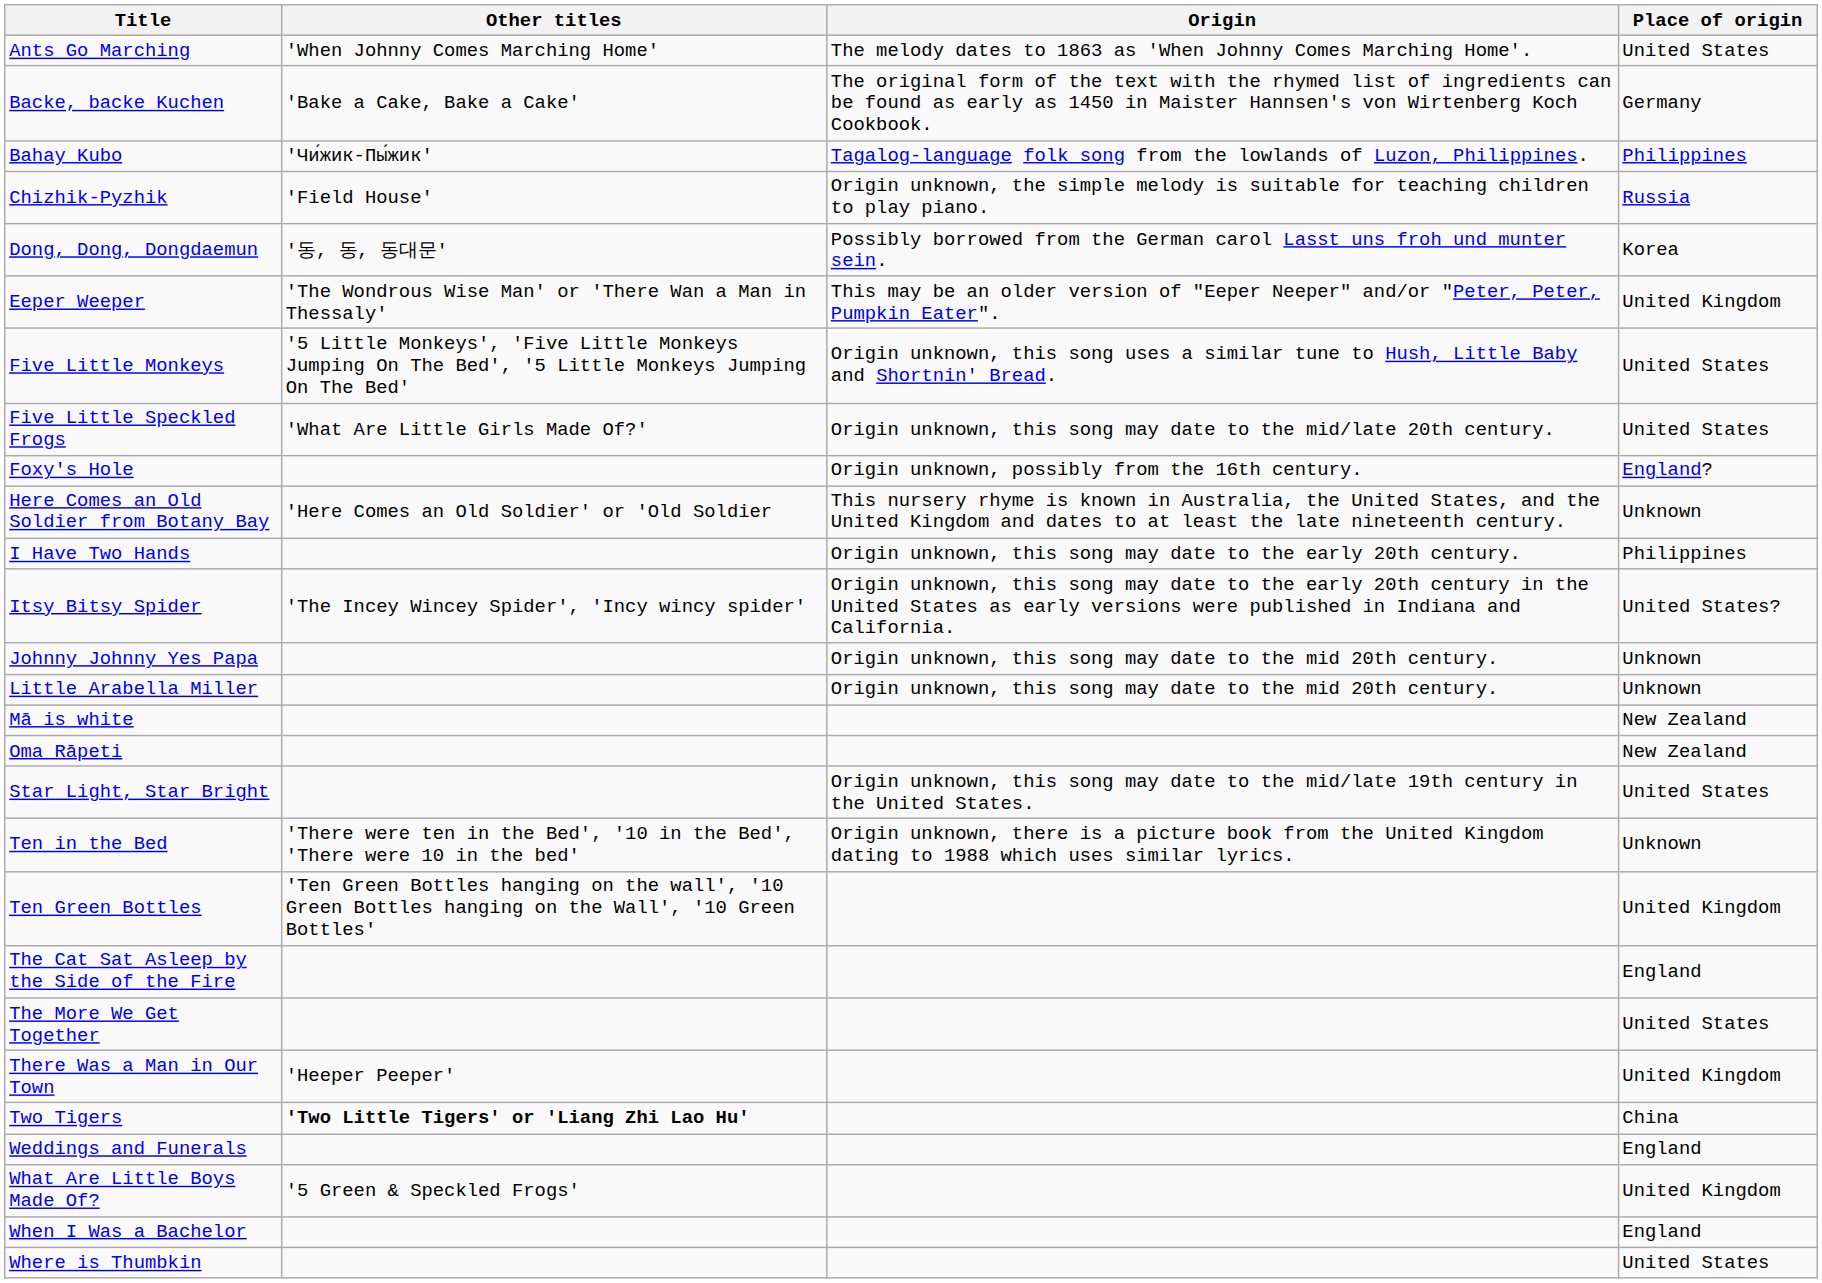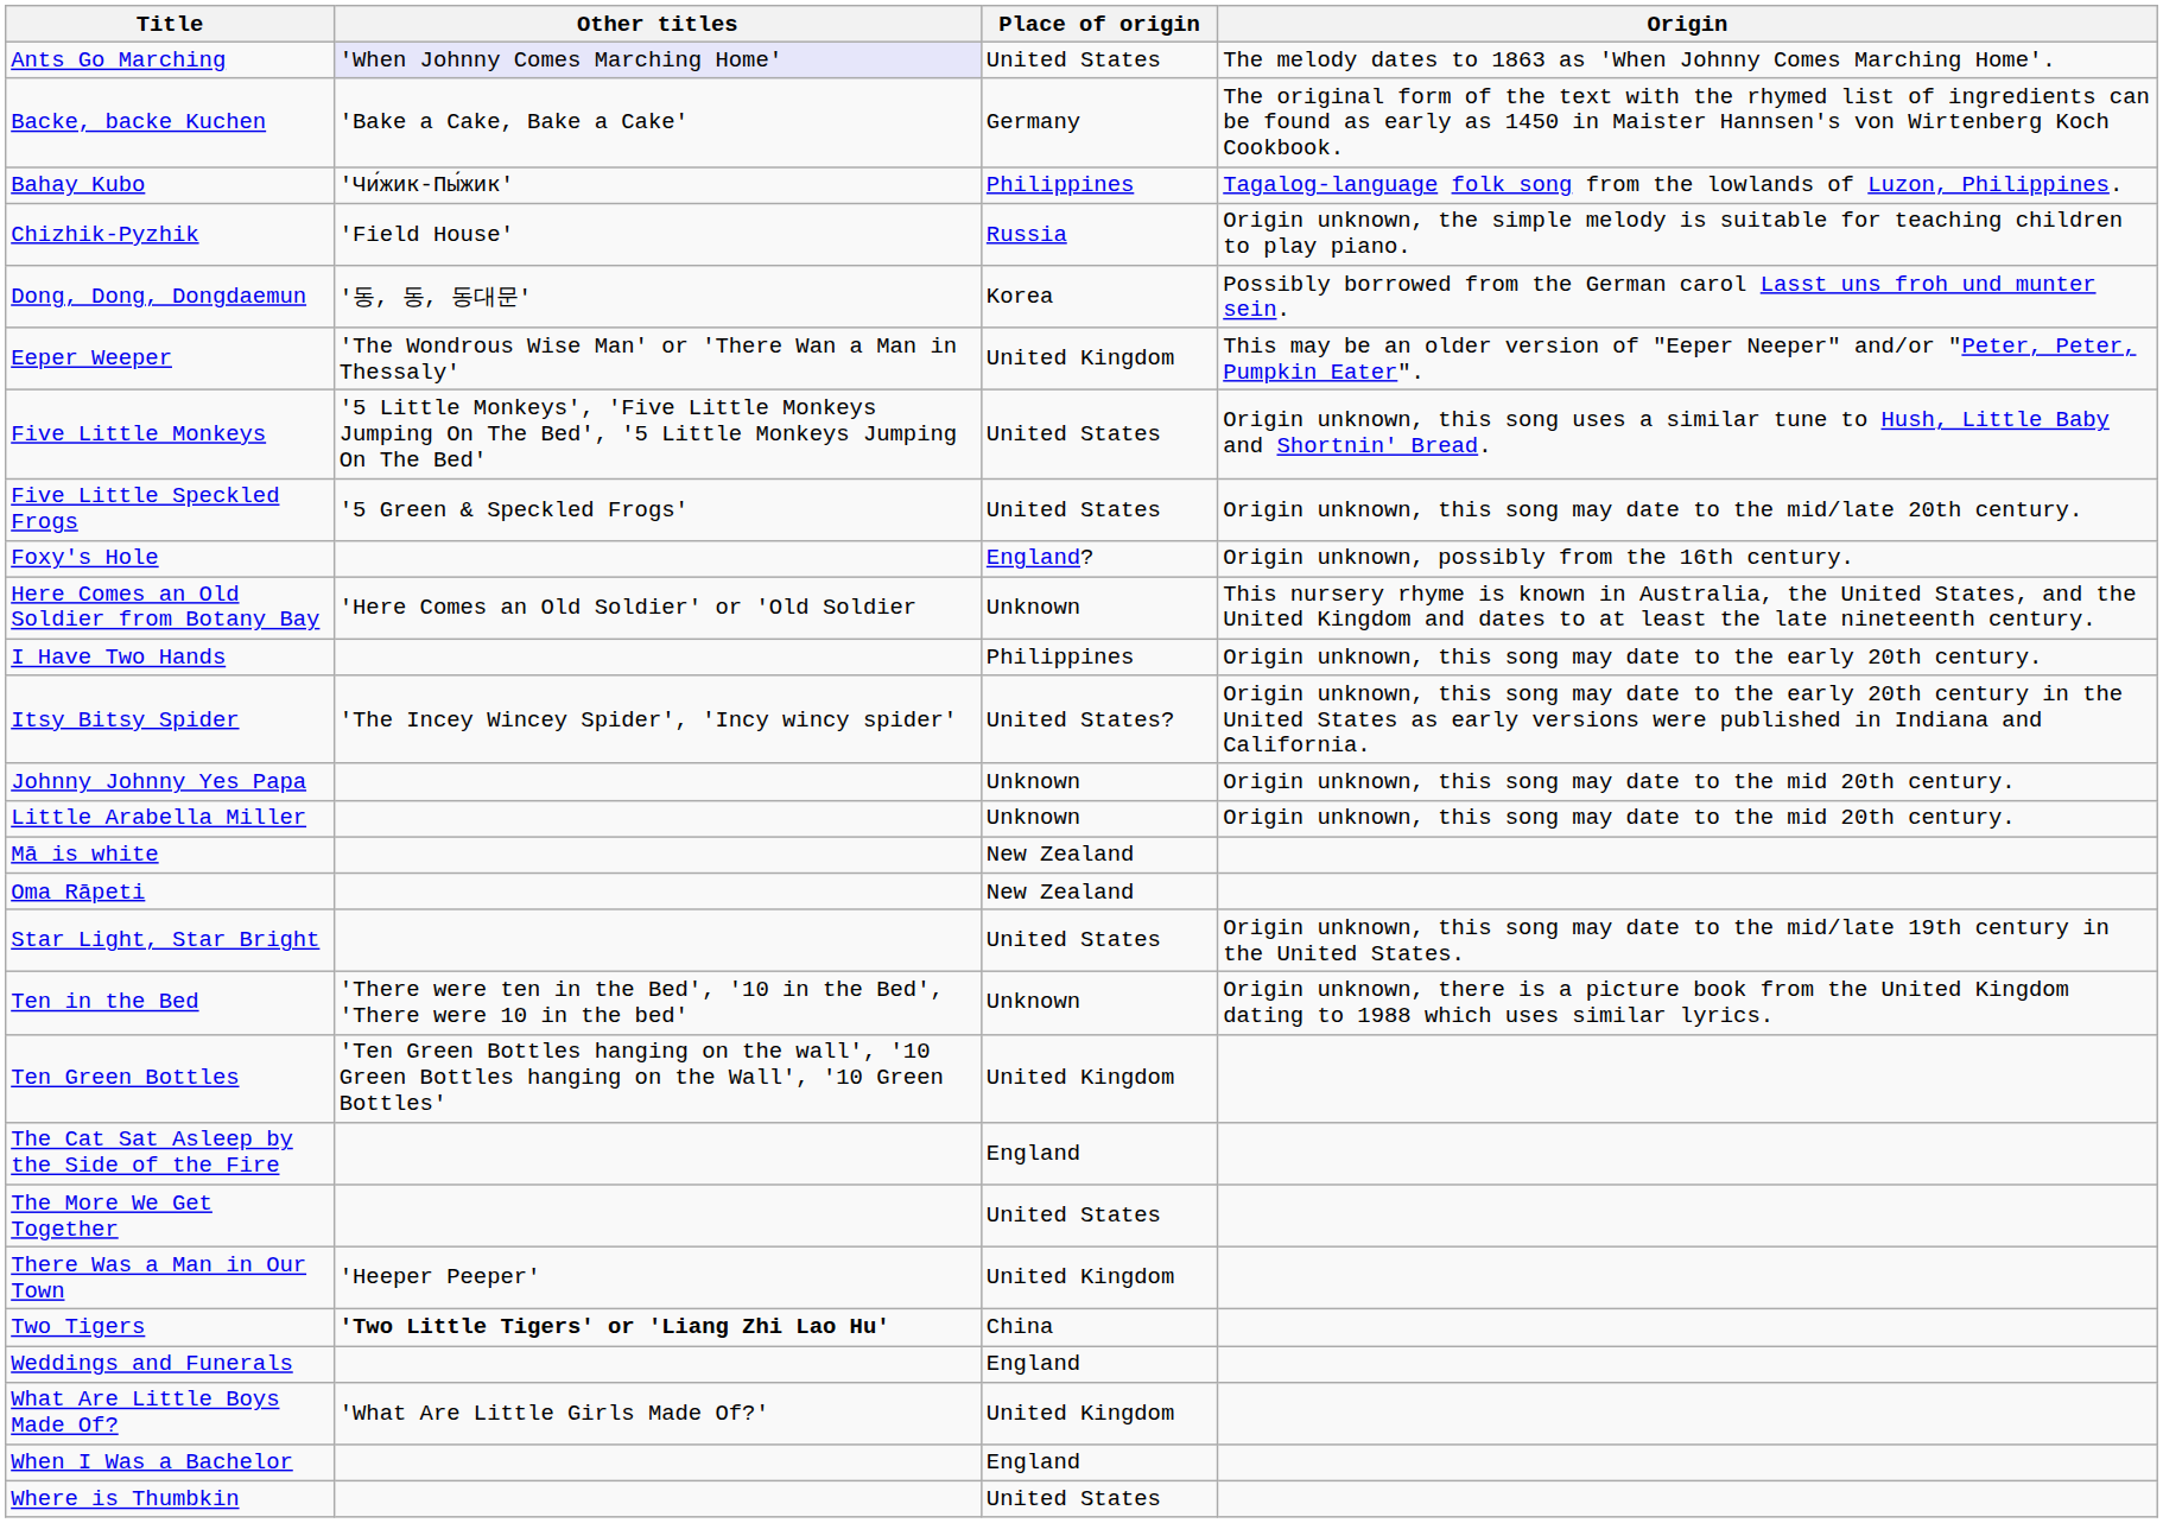 <table class="sortable wikitable">
 <tr>
 <th>Title</th>
 <th>Other titles</th>
+<th width=11%>Place of origin</th>
 <th class="unsortable">Origin</th>
-<th width=11%>Place of origin</th>
 </tr>
 <tr>
 <td><a href='#'>Ants Go Marching</a></td>
-<td>'When Johnny Comes Marching Home'</td>
+<td style="background: lavender;">'When Johnny Comes Marching Home'</td>
+<td>United States</td>
 <td>The melody dates to 1863 as 'When Johnny Comes Marching Home'.</td>
-<td>United States</td>
 </tr>
 <tr>
 <td><a href='#'>Backe, backe Kuchen</a></td>
 <td>'Bake a Cake, Bake a Cake'</td>
+<td>Germany</td>
 <td>The original form of the text with the rhymed list of ingredients can be found as early as 1450 in Maister Hannsen's von Wirtenberg Koch Cookbook.</td>
-<td>Germany</td>
 </tr>
 <tr>
 <td><a href='#'>Bahay Kubo</a></td>
 <td>'Чи́жик-Пы́жик'</td>
+<td><a href='#'>Philippines</a></td>
 <td><a href='#'>Tagalog-language</a> <a href='#'>folk song</a> from the lowlands of <a href='#'>Luzon, Philippines</a>.</td>
-<td><a href='#'>Philippines</a></td>
 </tr>
 <tr>
 <td><a href='#'>Chizhik-Pyzhik</a></td>
 <td>'Field House'</td>
+<td><a href='#'>Russia</a></td>
 <td>Origin unknown, the simple melody is suitable for teaching children to play piano.</td>
-<td><a href='#'>Russia</a></td>
 </tr>
 <tr>
 <td><a href='#'>Dong, Dong, Dongdaemun</a></td>
 <td>'동, 동, 동대문'</td>
+<td>Korea</td>
 <td>Possibly borrowed from the German carol <a href='#'>Lasst uns froh und munter sein</a>.</td>
-<td>Korea</td>
 </tr>
 <tr>
 <td><a href='#'>Eeper Weeper</a></td>
 <td>'The Wondrous Wise Man' or 'There Wan a Man in Thessaly'</td>
+<td>United Kingdom</td>
 <td>This may be an older version of "Eeper Neeper" and/or "<a href='#'>Peter, Peter, Pumpkin Eater</a>".</td>
-<td>United Kingdom</td>
 </tr>
 <tr>
 <td><a href='#'>Five Little Monkeys</a></td>
 <td>'5 Little Monkeys', 'Five Little Monkeys Jumping On The Bed', '5 Little Monkeys Jumping On The Bed'</td>
+<td>United States</td>
 <td>Origin unknown, this song uses a similar tune to <a href='#'>Hush, Little Baby</a> and <a href='#'>Shortnin' Bread</a>.</td>
-<td>United States</td>
 </tr>
 <tr>
 <td><a href='#'>Five Little Speckled Frogs</a></td>
-<td>'What Are Little Girls Made Of?'</td>
+<td>'5 Green & Speckled Frogs'</td>
+<td>United States</td>
 <td>Origin unknown, this song may date to the mid/late 20th century.</td>
-<td>United States</td>
 </tr>
 <tr>
 <td><a href='#'>Foxy's Hole</a></td>
 <td></td>
+<td><a href='#'>England</a>?</td>
 <td>Origin unknown, possibly from the 16th century.</td>
-<td><a href='#'>England</a>?</td>
 </tr>
 <tr>
 <td><a href='#'>Here Comes an Old Soldier from Botany Bay</a></td>
 <td>'Here Comes an Old Soldier' or 'Old Soldier</td>
+<td>Unknown</td>
 <td>This nursery rhyme is known in Australia, the United States, and the United Kingdom and dates to at least the late nineteenth century.</td>
-<td>Unknown</td>
 </tr>
 <tr>
 <td><a href='#'>I Have Two Hands</a></td>
 <td></td>
+<td>Philippines</td>
 <td>Origin unknown, this song may date to the early 20th century.</td>
-<td>Philippines</td>
 </tr>
 <tr>
 <td><a href='#'>Itsy Bitsy Spider</a></td>
 <td>'The Incey Wincey Spider', 'Incy wincy spider'</td>
+<td>United States?</td>
 <td>Origin unknown, this song may date to the early 20th century in the United States as early versions were published in Indiana and California.</td>
-<td>United States?</td>
 </tr>
 <tr>
 <td><a href='#'>Johnny Johnny Yes Papa</a></td>
 <td></td>
+<td>Unknown</td>
 <td>Origin unknown, this song may date to the mid 20th century.</td>
-<td>Unknown</td>
 </tr>
 <tr>
 <td><a href='#'>Little Arabella Miller</a></td>
 <td></td>
+<td>Unknown</td>
 <td>Origin unknown, this song may date to the mid 20th century.</td>
-<td>Unknown</td>
 </tr>
 <tr>
 <td><a href='#'>Mā is white</a></td>
 <td></td>
+<td>New Zealand</td>
 <td></td>
-<td>New Zealand</td>
 </tr>
 <tr>
 <td><a href='#'>Oma Rāpeti</a></td>
 <td></td>
+<td>New Zealand</td>
 <td></td>
-<td>New Zealand</td>
 </tr>
 <tr>
 <td><a href='#'>Star Light, Star Bright</a></td>
 <td></td>
+<td>United States</td>
 <td>Origin unknown, this song may date to the mid/late 19th century in the United States.</td>
-<td>United States</td>
 </tr>
 <tr>
 <td><a href='#'>Ten in the Bed</a></td>
 <td>'There were ten in the Bed', '10 in the Bed', 'There were 10 in the bed'</td>
+<td>Unknown</td>
 <td>Origin unknown, there is a picture book from the United Kingdom dating to 1988 which uses similar lyrics.</td>
-<td>Unknown</td>
 </tr>
 <tr>
 <td><a href='#'>Ten Green Bottles</a></td>
 <td>'Ten Green Bottles hanging on the wall', '10 Green Bottles hanging on the Wall', '10 Green Bottles'</td>
+<td>United Kingdom</td>
 <td></td>
-<td>United Kingdom</td>
 </tr>
 <tr>
 <td><a href='#'>The Cat Sat Asleep by the Side of the Fire</a></td>
 <td></td>
+<td>England</td>
 <td></td>
-<td>England</td>
 </tr>
 <tr>
 <td><a href='#'>The More We Get Together</a></td>
 <td></td>
+<td>United States</td>
 <td></td>
-<td>United States</td>
 </tr>
 <tr>
 <td><a href='#'>There Was a Man in Our Town</a></td>
 <td>'Heeper Peeper'</td>
+<td>United Kingdom</td>
 <td></td>
-<td>United Kingdom</td>
 </tr>
 <tr>
 <td><a href='#'>Two Tigers</a></td>
 <td><strong>'Two Little Tigers' or 'Liang Zhi Lao Hu'</strong></td>
+<td>China</td>
 <td></td>
-<td>China</td>
 </tr>
 <tr>
 <td><a href='#'>Weddings and Funerals</a></td>
 <td></td>
+<td>England</td>
 <td></td>
-<td>England</td>
 </tr>
 <tr>
 <td><a href='#'>What Are Little Boys Made Of?</a></td>
-<td>'5 Green & Speckled Frogs'</td>
+<td>'What Are Little Girls Made Of?'</td>
+<td>United Kingdom</td>
 <td></td>
-<td>United Kingdom</td>
 </tr>
 <tr>
 <td><a href='#'>When I Was a Bachelor</a></td>
 <td></td>
+<td>England</td>
 <td></td>
-<td>England</td>
 </tr>
 <tr>
 <td><a href='#'>Where is Thumbkin</a></td>
 <td></td>
+<td>United States</td>
 <td></td>
-<td>United States</td>
 </tr>
 </table>
